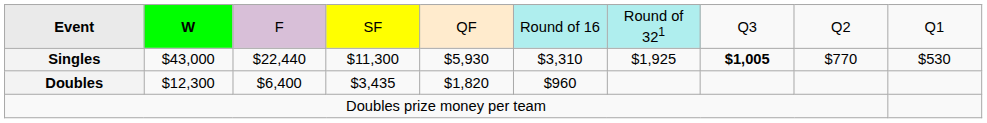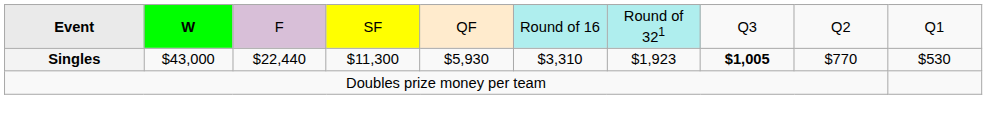 <table class=wikitable style=font-size:90%;text-align:center>
 <tr>
 <td style="width:130px; background:#eaeaea;"><strong>Event</strong></td>
 <td style="width:80px; background:lime;"><strong>W</strong></td>
 <td style="width:85px; background:thistle;">F</td>
 <td style="width:85px; background:#ff0;">SF</td>
 <td style="width:85px; background:#ffebcd;">QF</td>
 <td style="width:85px; background:#afeeee;">Round of 16</td>
 <td style="width:85px; background:#afeeee;">Round of 32<sup>1</sup></td>
 <td width=85>Q3</td>
 <td width=85>Q2</td>
 <td width=85>Q1</td>
 </tr>
 <tr>
 <td style="background:#f3f3f3;"><strong>Singles</strong></td>
 <td>$43,000</td>
 <td>$22,440</td>
 <td>$11,300</td>
 <td>$5,930</td>
 <td>$3,310</td>
-<td>$1,925</td>
+<td>$1,923</td>
 <td><strong>$1,005</strong></td>
 <td>$770</td>
 <td>$530</td>
 </tr>
 <tr>
-<td style="background:#f3f3f3;"><strong>Doubles</strong></td>
-<td>$12,300</td>
-<td>$6,400</td>
-<td>$3,435</td>
-<td>$1,820</td>
-<td>$960</td>
-<td></td>
-<td></td>
-<td></td>
-<td></td>
-</tr>
-<tr>
 <td colspan=9>Doubles prize money per team</td>
 </tr>
 </table>
